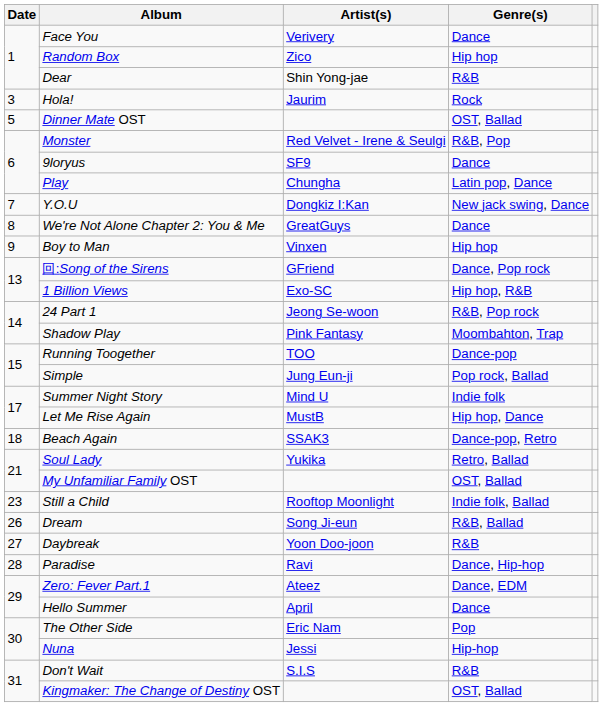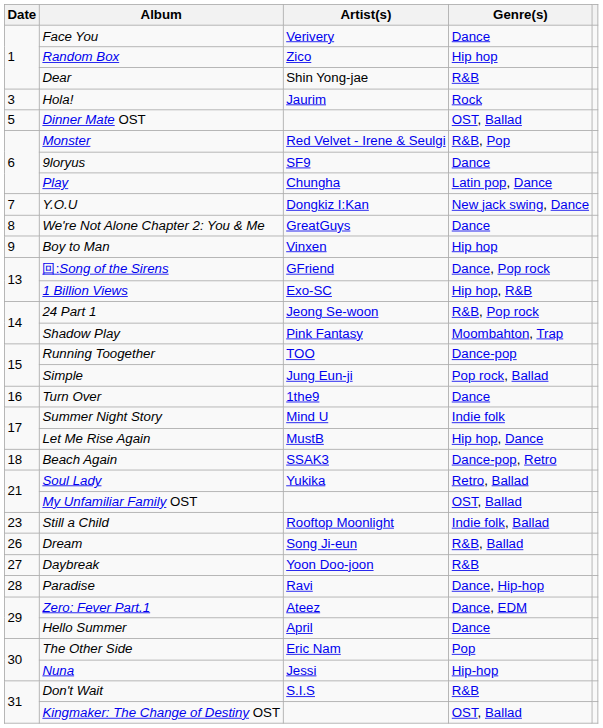 <table class="wikitable">
 <tr>
 <th>Date</th>
 <th>Album</th>
 <th>Artist(s)</th>
 <th>Genre(s)</th>
 <th></th>
 </tr>
 <tr>
 <td rowspan="3">1</td>
 <td><em>Face You</em></td>
 <td><a href='#'>Verivery</a></td>
 <td><a href='#'>Dance</a></td>
 <td></td>
 </tr>
 <tr>
 <td><em><a href='#'>Random Box</a></em></td>
 <td><a href='#'>Zico</a></td>
 <td><a href='#'>Hip hop</a></td>
 <td></td>
 </tr>
 <tr>
 <td><em>Dear</em></td>
 <td>Shin Yong-jae</td>
 <td><a href='#'>R&B</a></td>
 <td></td>
 </tr>
 <tr>
 <td>3</td>
 <td><em>Hola!</em></td>
 <td><a href='#'>Jaurim</a></td>
 <td><a href='#'>Rock</a></td>
 <td></td>
 </tr>
 <tr>
 <td>5</td>
 <td><em><a href='#'>Dinner Mate</a></em> OST</td>
 <td></td>
 <td><a href='#'>OST</a>, <a href='#'>Ballad</a></td>
 <td></td>
 </tr>
 <tr>
 <td rowspan="3">6</td>
 <td><em><a href='#'>Monster</a></em></td>
 <td><a href='#'>Red Velvet - Irene & Seulgi</a></td>
 <td><a href='#'>R&B</a>, <a href='#'>Pop</a></td>
 <td></td>
 </tr>
 <tr>
 <td><em>9loryus</em></td>
 <td><a href='#'>SF9</a></td>
 <td><a href='#'>Dance</a></td>
 <td></td>
 </tr>
 <tr>
 <td><em><a href='#'>Play</a></em></td>
 <td><a href='#'>Chungha</a></td>
 <td><a href='#'>Latin pop</a>, <a href='#'>Dance</a></td>
 <td></td>
 </tr>
 <tr>
 <td>7</td>
 <td><em>Y.O.U</em></td>
 <td><a href='#'>Dongkiz I:Kan</a></td>
 <td><a href='#'>New jack swing</a>, <a href='#'>Dance</a></td>
 <td></td>
 </tr>
 <tr>
 <td>8</td>
 <td><em>We're Not Alone Chapter 2: You & Me</em></td>
 <td><a href='#'>GreatGuys</a></td>
 <td><a href='#'>Dance</a></td>
 <td></td>
 </tr>
 <tr>
 <td>9</td>
 <td><em>Boy to Man</em></td>
 <td><a href='#'>Vinxen</a></td>
 <td><a href='#'>Hip hop</a></td>
 <td></td>
 </tr>
 <tr>
 <td rowspan="2">13</td>
 <td><a href='#'>回:<em>Song of the Sirens</em></a></td>
 <td><a href='#'>GFriend</a></td>
 <td><a href='#'>Dance</a>, <a href='#'>Pop rock</a></td>
 <td></td>
 </tr>
 <tr>
 <td><em><a href='#'>1 Billion Views</a></em></td>
 <td><a href='#'>Exo-SC</a></td>
 <td><a href='#'>Hip hop</a>, <a href='#'>R&B</a></td>
 <td></td>
 </tr>
 <tr>
 <td rowspan="2">14</td>
 <td><em>24 Part 1</em></td>
 <td><a href='#'>Jeong Se-woon</a></td>
 <td><a href='#'>R&B</a>, <a href='#'>Pop rock</a></td>
 <td></td>
 </tr>
 <tr>
 <td><em>Shadow Play</em></td>
 <td><a href='#'>Pink Fantasy</a></td>
 <td><a href='#'>Moombahton</a>, <a href='#'>Trap</a></td>
 <td></td>
 </tr>
 <tr>
 <td rowspan="2">15</td>
 <td><em>Running Toogether</em></td>
 <td><a href='#'>TOO</a></td>
 <td><a href='#'>Dance-pop</a></td>
 <td></td>
 </tr>
 <tr>
 <td><em>Simple</em></td>
 <td><a href='#'>Jung Eun-ji</a></td>
 <td><a href='#'>Pop rock</a>, <a href='#'>Ballad</a></td>
 <td></td>
 </tr>
 <tr>
+<td>16</td>
+<td><em>Turn Over</em></td>
+<td><a href='#'>1the9</a></td>
+<td><a href='#'>Dance</a></td>
+<td></td>
+</tr>
+<tr>
 <td rowspan="2">17</td>
 <td><em>Summer Night Story</em></td>
 <td><a href='#'>Mind U</a></td>
 <td><a href='#'>Indie folk</a></td>
 <td></td>
 </tr>
 <tr>
 <td><em>Let Me Rise Again</em></td>
 <td><a href='#'>MustB</a></td>
 <td><a href='#'>Hip hop</a>, <a href='#'>Dance</a></td>
 <td></td>
 </tr>
 <tr>
 <td>18</td>
 <td><em>Beach Again</em></td>
 <td><a href='#'>SSAK3</a></td>
 <td><a href='#'>Dance-pop</a>, <a href='#'>Retro</a></td>
 <td></td>
 </tr>
 <tr>
 <td rowspan="2">21</td>
 <td><em><a href='#'>Soul Lady</a></em></td>
 <td><a href='#'>Yukika</a></td>
 <td><a href='#'>Retro</a>, <a href='#'>Ballad</a></td>
 <td></td>
 </tr>
 <tr>
 <td><em><a href='#'>My Unfamiliar Family</a></em> OST</td>
 <td></td>
 <td><a href='#'>OST</a>, <a href='#'>Ballad</a></td>
 <td></td>
 </tr>
 <tr>
 <td>23</td>
 <td><em>Still a Child</em></td>
 <td><a href='#'>Rooftop Moonlight</a></td>
 <td><a href='#'>Indie folk</a>, <a href='#'>Ballad</a></td>
 <td></td>
 </tr>
 <tr>
 <td>26</td>
 <td><em>Dream</em></td>
 <td><a href='#'>Song Ji-eun</a></td>
 <td><a href='#'>R&B</a>, <a href='#'>Ballad</a></td>
 <td></td>
 </tr>
 <tr>
 <td>27</td>
 <td><em>Daybreak</em></td>
 <td><a href='#'>Yoon Doo-joon</a></td>
 <td><a href='#'>R&B</a></td>
 <td></td>
 </tr>
 <tr>
 <td>28</td>
 <td><em>Paradise</em></td>
 <td><a href='#'>Ravi</a></td>
 <td><a href='#'>Dance</a>, <a href='#'>Hip-hop</a></td>
 <td></td>
 </tr>
 <tr>
 <td rowspan="2">29</td>
 <td><em><a href='#'>Zero: Fever Part.1</a></em></td>
 <td><a href='#'>Ateez</a></td>
 <td><a href='#'>Dance</a>, <a href='#'>EDM</a></td>
 <td></td>
 </tr>
 <tr>
 <td><em>Hello Summer</em></td>
 <td><a href='#'>April</a></td>
 <td><a href='#'>Dance</a></td>
 <td></td>
 </tr>
 <tr>
 <td rowspan="2">30</td>
 <td><em>The Other Side</em></td>
 <td><a href='#'>Eric Nam</a></td>
 <td><a href='#'>Pop</a></td>
 <td></td>
 </tr>
 <tr>
 <td><em><a href='#'>Nuna</a></em></td>
 <td><a href='#'>Jessi</a></td>
 <td><a href='#'>Hip-hop</a></td>
 <td></td>
 </tr>
 <tr>
 <td rowspan="2">31</td>
 <td><em>Don't Wait</em></td>
 <td><a href='#'>S.I.S</a></td>
 <td><a href='#'>R&B</a></td>
 <td></td>
 </tr>
 <tr>
 <td><em><a href='#'>Kingmaker: The Change of Destiny</a></em> OST</td>
 <td></td>
 <td><a href='#'>OST</a>, <a href='#'>Ballad</a></td>
 <td></td>
 </tr>
 </table>
